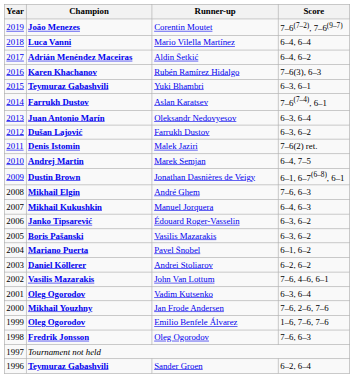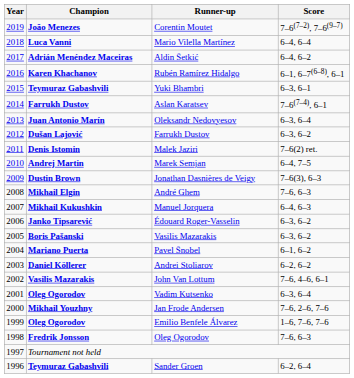 <table class="wikitable" style="font-size:90%">
 <tr>
 <th>Year</th>
 <th width="200">Champion</th>
 <th width="200">Runner-up</th>
 <th width="110">Score</th>
 </tr>
 <tr>
 <td><a href='#'>2019</a></td>
 <td> <strong><a href='#'>João Menezes</a></strong></td>
 <td> <a href='#'>Corentin Moutet</a></td>
 <td>7–6<sup>(7–2)</sup>, 7–6<sup>(9–7)</sup></td>
 </tr>
 <tr>
 <td><a href='#'>2018</a></td>
 <td> <strong><a href='#'>Luca Vanni</a></strong></td>
 <td> <a href='#'>Mario Vilella Martínez</a></td>
 <td>6–4, 6–4</td>
 </tr>
 <tr>
 <td><a href='#'>2017</a></td>
 <td> <strong><a href='#'>Adrián Menéndez Maceiras</a></strong></td>
 <td> <a href='#'>Aldin Šetkić</a></td>
 <td>6–4, 6–2</td>
 </tr>
 <tr>
 <td><a href='#'>2016</a></td>
 <td> <strong><a href='#'>Karen Khachanov</a></strong></td>
 <td> <a href='#'>Rubén Ramírez Hidalgo</a></td>
-<td>7–6(3), 6–3</td>
+<td>6–1, 6–7<sup>(6–8)</sup>, 6–1</td>
 </tr>
 <tr>
 <td><a href='#'>2015</a></td>
 <td> <strong><a href='#'>Teymuraz Gabashvili</a></strong></td>
 <td> <a href='#'>Yuki Bhambri</a></td>
 <td>6–3, 6–1</td>
 </tr>
 <tr>
 <td><a href='#'>2014</a></td>
 <td> <strong><a href='#'>Farrukh Dustov</a></strong></td>
 <td> <a href='#'>Aslan Karatsev</a></td>
 <td>7–6<sup>(7–4)</sup>, 6–1</td>
 </tr>
 <tr>
 <td><a href='#'>2013</a></td>
 <td> <strong><a href='#'>Juan Antonio Marín</a></strong></td>
 <td> <a href='#'>Oleksandr Nedovyesov</a></td>
 <td>6–3, 6–4</td>
 </tr>
 <tr>
 <td><a href='#'>2012</a></td>
 <td> <strong><a href='#'>Dušan Lajović</a></strong></td>
 <td> <a href='#'>Farrukh Dustov</a></td>
 <td>6–3, 6–2</td>
 </tr>
 <tr>
 <td><a href='#'>2011</a></td>
 <td> <strong><a href='#'>Denis Istomin</a></strong></td>
 <td> <a href='#'>Malek Jaziri</a></td>
 <td>7–6(2) ret.</td>
 </tr>
 <tr>
 <td><a href='#'>2010</a></td>
 <td> <strong><a href='#'>Andrej Martin</a></strong></td>
 <td> <a href='#'>Marek Semjan</a></td>
 <td>6–4, 7–5</td>
 </tr>
 <tr>
 <td><a href='#'>2009</a></td>
 <td> <strong><a href='#'>Dustin Brown</a></strong></td>
 <td> <a href='#'>Jonathan Dasnières de Veigy</a></td>
-<td>6–1, 6–7<sup>(6–8)</sup>, 6–1</td>
+<td>7–6(3), 6–3</td>
 </tr>
 <tr>
 <td>2008</td>
 <td> <strong><a href='#'>Mikhail Elgin</a></strong></td>
 <td> <a href='#'>André Ghem</a></td>
 <td>7–6, 6–3</td>
 </tr>
 <tr>
 <td>2007</td>
 <td> <strong><a href='#'>Mikhail Kukushkin</a></strong></td>
 <td> <a href='#'>Manuel Jorquera</a></td>
 <td>6–4, 6–3</td>
 </tr>
 <tr>
 <td>2006</td>
 <td> <strong><a href='#'>Janko Tipsarević</a></strong></td>
 <td> <a href='#'>Édouard Roger-Vasselin</a></td>
 <td>6–3, 6–2</td>
 </tr>
 <tr>
 <td>2005</td>
 <td> <strong><a href='#'>Boris Pašanski</a></strong></td>
 <td> <a href='#'>Vasilis Mazarakis</a></td>
 <td>6–3, 6–2</td>
 </tr>
 <tr>
 <td>2004</td>
 <td> <strong><a href='#'>Mariano Puerta</a></strong></td>
 <td> <a href='#'>Pavel Šnobel</a></td>
 <td>6–1, 6–2</td>
 </tr>
 <tr>
 <td>2003</td>
 <td> <strong><a href='#'>Daniel Köllerer</a></strong></td>
 <td> <a href='#'>Andrei Stoliarov</a></td>
 <td>6–2, 6–2</td>
 </tr>
 <tr>
 <td>2002</td>
 <td> <strong><a href='#'>Vasilis Mazarakis</a></strong></td>
 <td> <a href='#'>John Van Lottum</a></td>
 <td>7–6, 4–6, 6–1</td>
 </tr>
 <tr>
 <td>2001</td>
 <td> <strong><a href='#'>Oleg Ogorodov</a></strong></td>
 <td> <a href='#'>Vadim Kutsenko</a></td>
 <td>6–3, 6–4</td>
 </tr>
 <tr>
 <td>2000</td>
 <td> <strong><a href='#'>Mikhail Youzhny</a></strong></td>
 <td> <a href='#'>Jan Frode Andersen</a></td>
 <td>7–6, 2–6, 7–6</td>
 </tr>
 <tr>
 <td>1999</td>
 <td> <strong><a href='#'>Oleg Ogorodov</a></strong></td>
 <td> <a href='#'>Emilio Benfele Álvarez</a></td>
 <td>1–6, 7–6, 7–6</td>
 </tr>
 <tr>
 <td>1998</td>
 <td> <strong><a href='#'>Fredrik Jonsson</a></strong></td>
 <td> <a href='#'>Oleg Ogorodov</a></td>
 <td>7–6, 6–3</td>
 </tr>
 <tr>
 <td>1997</td>
 <td colspan="3" style="background#edf3fe;"><em>Tournament not held</em></td>
 </tr>
 <tr>
 <td>1996</td>
 <td> <strong><a href='#'>Teymuraz Gabashvili</a></strong></td>
 <td> <a href='#'>Sander Groen</a></td>
 <td>6–2, 6–4</td>
 </tr>
 </table>
